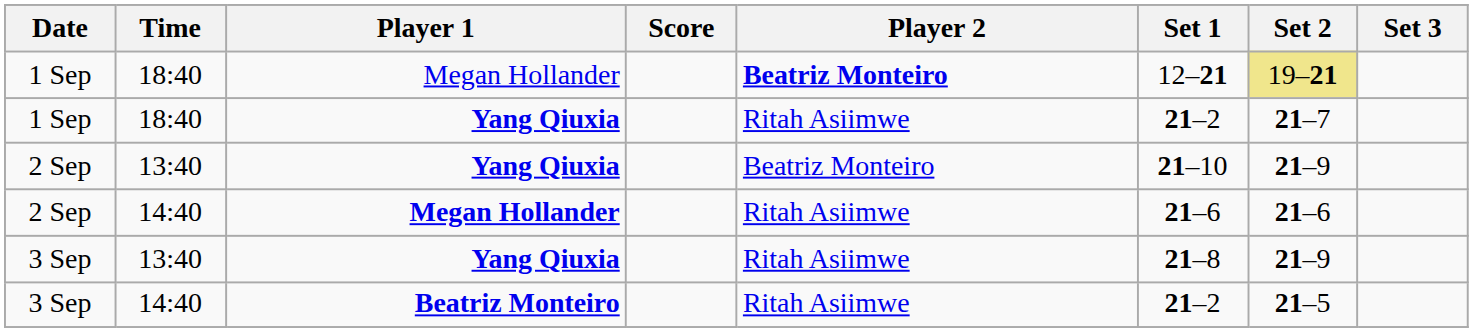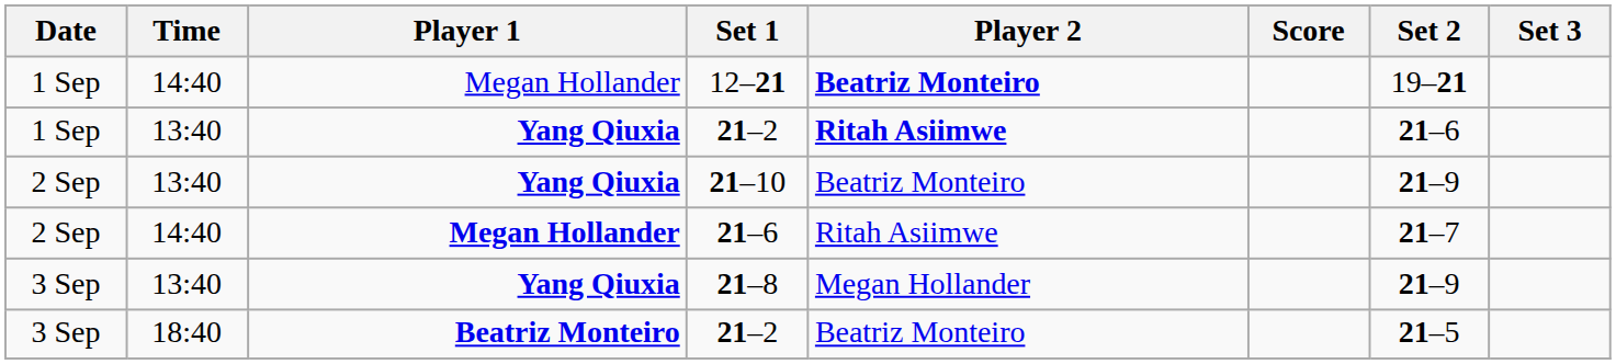 <table class="wikitable" style="font-size:90%; text-align:center">
 <tr>
 <th width="50">Date</th>
 <th width="50">Time</th>
 <th width="200">Player 1</th>
+<th width="50">Set 1</th>
+<th width="200">Player 2</th>
 <th width="50">Score</th>
-<th width="200">Player 2</th>
-<th width="50">Set 1</th>
 <th width="50">Set 2</th>
 <th width="50">Set 3</th>
 </tr>
 <tr>
 <td>1 Sep</td>
-<td>18:40</td>
+<td>14:40</td>
 <td align="right"><a href='#'>Megan Hollander</a> </td>
+<td>12–<strong>21</strong></td>
+<td align="left"><strong> <a href='#'>Beatriz Monteiro</a></strong></td>
 <td> </td>
-<td align="left"><strong> <a href='#'>Beatriz Monteiro</a></strong></td>
-<td>12–<strong>21</strong></td>
-<td style="background: khaki;">19–<strong>21</strong></td>
+<td>19–<strong>21</strong></td>
 <td></td>
 </tr>
 <tr>
 <td>1 Sep</td>
-<td>18:40</td>
+<td>13:40</td>
 <td align="right"><strong><a href='#'>Yang Qiuxia</a> </strong></td>
+<td><strong>21</strong>–2</td>
+<td align="left"><strong> <a href='#'>Ritah Asiimwe</a></strong></td>
 <td> </td>
-<td align="left"> <a href='#'>Ritah Asiimwe</a></td>
-<td><strong>21</strong>–2</td>
-<td><strong>21</strong>–7</td>
+<td><strong>21</strong>–6</td>
 <td></td>
 </tr>
 <tr>
 <td>2 Sep</td>
 <td>13:40</td>
 <td align="right"><strong><a href='#'>Yang Qiuxia</a> </strong></td>
+<td><strong>21</strong>–10</td>
+<td align="left"> <a href='#'>Beatriz Monteiro</a></td>
 <td> </td>
-<td align="left"> <a href='#'>Beatriz Monteiro</a></td>
-<td><strong>21</strong>–10</td>
 <td><strong>21</strong>–9</td>
 <td></td>
 </tr>
 <tr>
 <td>2 Sep</td>
 <td>14:40</td>
 <td align="right"><strong><a href='#'>Megan Hollander</a> </strong></td>
+<td><strong>21</strong>–6</td>
+<td align="left"> <a href='#'>Ritah Asiimwe</a></td>
 <td> </td>
-<td align="left"> <a href='#'>Ritah Asiimwe</a></td>
-<td><strong>21</strong>–6</td>
-<td><strong>21</strong>–6</td>
+<td><strong>21</strong>–7</td>
 <td></td>
 </tr>
 <tr>
 <td>3 Sep</td>
 <td>13:40</td>
 <td align="right"><strong><a href='#'>Yang Qiuxia</a> </strong></td>
+<td><strong>21</strong>–8</td>
+<td align="left"> <a href='#'>Megan Hollander</a></td>
 <td> </td>
-<td align="left"> <a href='#'>Ritah Asiimwe</a></td>
-<td><strong>21</strong>–8</td>
 <td><strong>21</strong>–9</td>
 <td></td>
 </tr>
 <tr>
 <td>3 Sep</td>
-<td>14:40</td>
+<td>18:40</td>
 <td align="right"><strong><a href='#'>Beatriz Monteiro</a> </strong></td>
+<td><strong>21</strong>–2</td>
+<td align="left"> <a href='#'>Beatriz Monteiro</a></td>
 <td> </td>
-<td align="left"> <a href='#'>Ritah Asiimwe</a></td>
-<td><strong>21</strong>–2</td>
 <td><strong>21</strong>–5</td>
 <td></td>
 </tr>
 </table>
